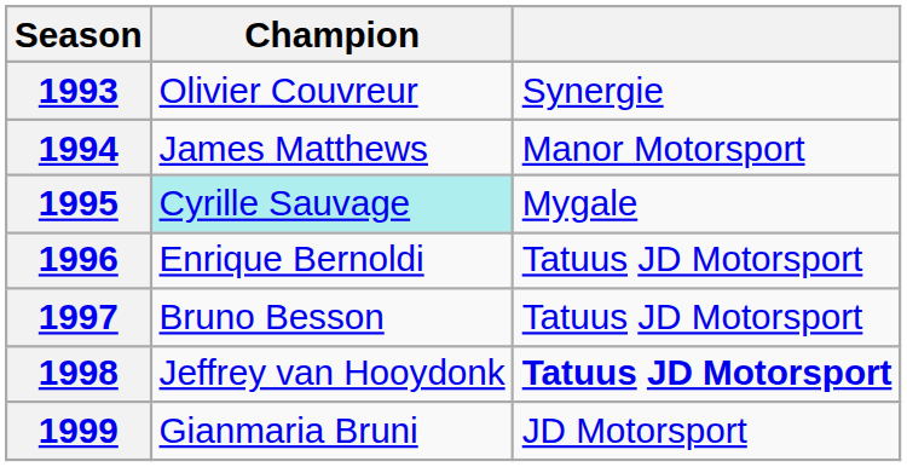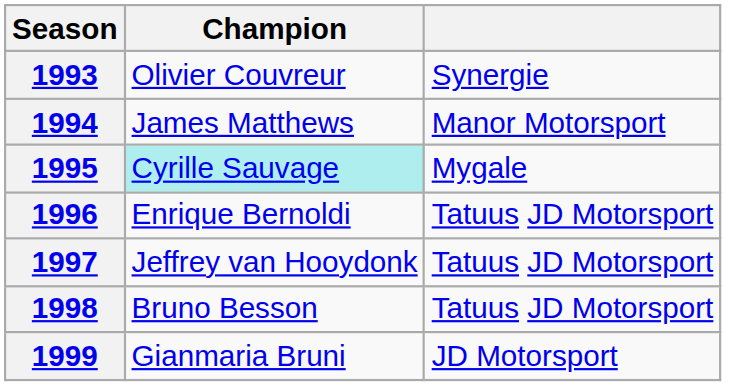 <table class="wikitable" style="font-size:85%;">
 <tr>
 <th>Season</th>
 <th>Champion</th>
 <th></th>
 </tr>
 <tr>
 <th><a href='#'>1993</a></th>
 <td> <a href='#'>Olivier Couvreur</a></td>
 <td> <a href='#'>Synergie</a></td>
 </tr>
 <tr>
 <th><a href='#'>1994</a></th>
 <td> <a href='#'>James Matthews</a></td>
 <td> <a href='#'>Manor Motorsport</a></td>
 </tr>
 <tr>
 <th><a href='#'>1995</a></th>
 <td style="background: paleturquoise;"> <a href='#'>Cyrille Sauvage</a></td>
 <td> <a href='#'>Mygale</a></td>
 </tr>
 <tr>
 <th><a href='#'>1996</a></th>
 <td> <a href='#'>Enrique Bernoldi</a></td>
 <td> <a href='#'>Tatuus</a> <a href='#'>JD Motorsport</a></td>
 </tr>
 <tr>
 <th><a href='#'>1997</a></th>
-<td> <a href='#'>Bruno Besson</a></td>
+<td> <a href='#'>Jeffrey van Hooydonk</a></td>
 <td> <a href='#'>Tatuus</a> <a href='#'>JD Motorsport</a></td>
 </tr>
 <tr>
 <th><a href='#'>1998</a></th>
-<td> <a href='#'>Jeffrey van Hooydonk</a></td>
-<td><strong> <a href='#'>Tatuus</a> <a href='#'>JD Motorsport</a></strong></td>
+<td> <a href='#'>Bruno Besson</a></td>
+<td> <a href='#'>Tatuus</a> <a href='#'>JD Motorsport</a></td>
 </tr>
 <tr>
 <th><a href='#'>1999</a></th>
 <td> <a href='#'>Gianmaria Bruni</a></td>
 <td> <a href='#'>JD Motorsport</a></td>
 </tr>
 </table>
